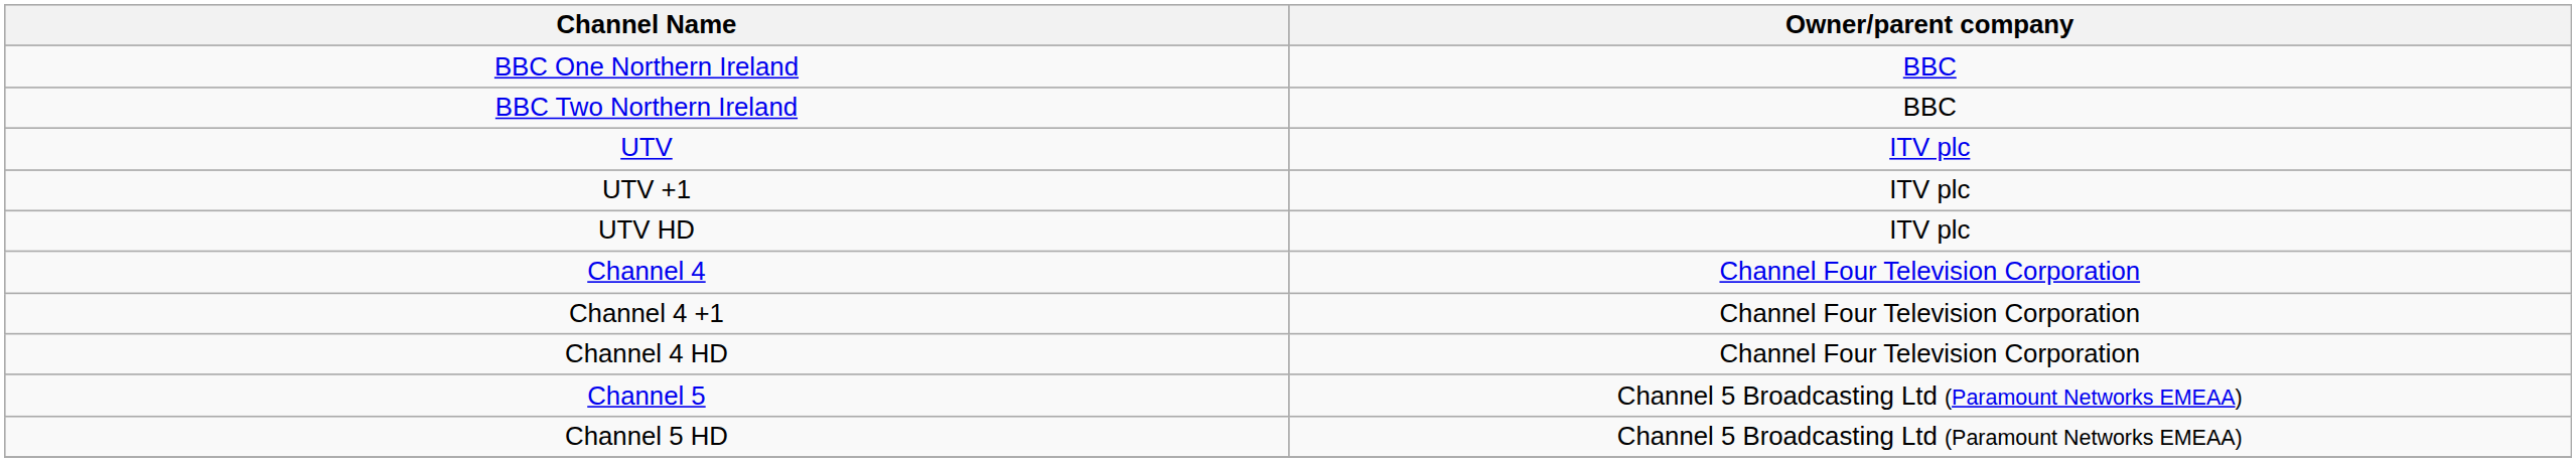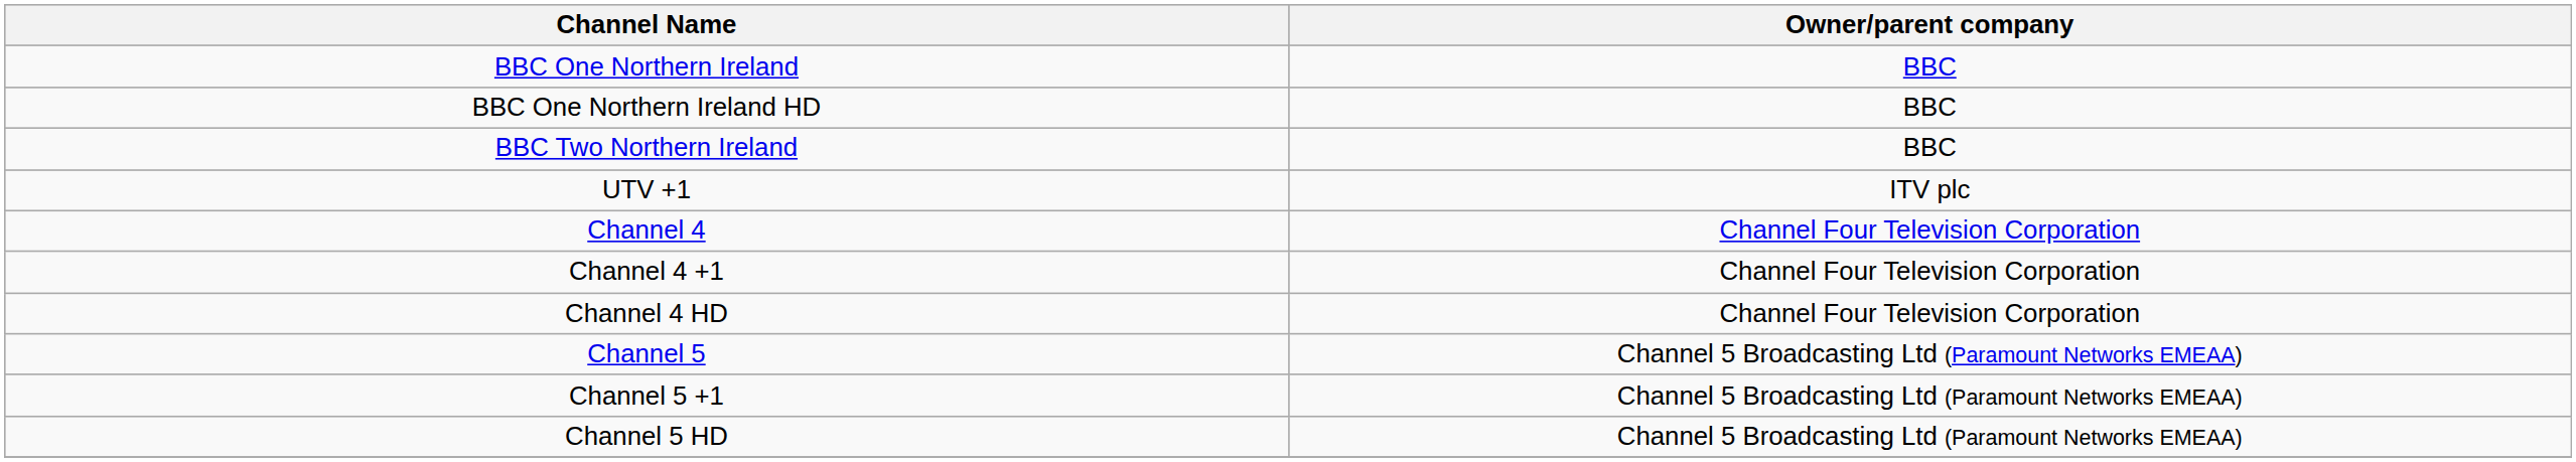 <table class="wikitable sortable" style="border-collapse:collapse; text-align:center" width="100%">
 <tr>
 <th width=50%>Channel Name</th>
 <th width=50%>Owner/parent company</th>
 </tr>
 <tr>
 <td><a href='#'>BBC One Northern Ireland</a></td>
 <td><a href='#'>BBC</a></td>
 </tr>
 <tr>
+<td>BBC One Northern Ireland HD</td>
+<td>BBC</td>
+</tr>
+<tr>
 <td><a href='#'>BBC Two Northern Ireland</a></td>
 <td>BBC</td>
 </tr>
 <tr>
-<td><a href='#'>UTV</a></td>
-<td><a href='#'>ITV plc</a></td>
-</tr>
-<tr>
 <td>UTV +1</td>
-<td>ITV plc</td>
-</tr>
-<tr>
-<td>UTV HD</td>
 <td>ITV plc</td>
 </tr>
 <tr>
 <td><a href='#'>Channel 4</a></td>
 <td><a href='#'>Channel Four Television Corporation</a></td>
 </tr>
 <tr>
 <td>Channel 4 +1</td>
 <td>Channel Four Television Corporation</td>
 </tr>
 <tr>
 <td>Channel 4 HD</td>
 <td>Channel Four Television Corporation</td>
 </tr>
 <tr>
 <td><a href='#'>Channel 5</a></td>
 <td>Channel 5 Broadcasting Ltd <small>(<a href='#'>Paramount Networks EMEAA</a>)</small></td>
 </tr>
 <tr>
+<td>Channel 5 +1</td>
+<td>Channel 5 Broadcasting Ltd <small>(Paramount Networks EMEAA)</small></td>
+</tr>
+<tr>
 <td>Channel 5 HD</td>
 <td>Channel 5 Broadcasting Ltd <small>(Paramount Networks EMEAA)</small></td>
 </tr>
 <tr>
 </tr>
 </table>
